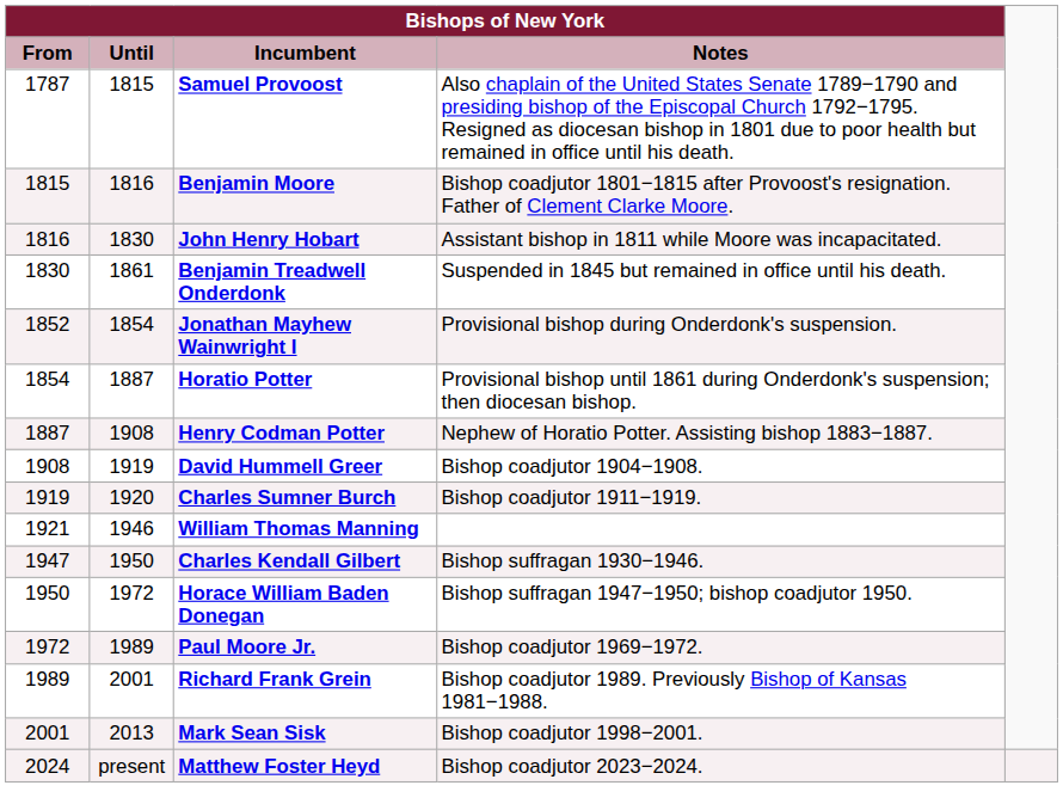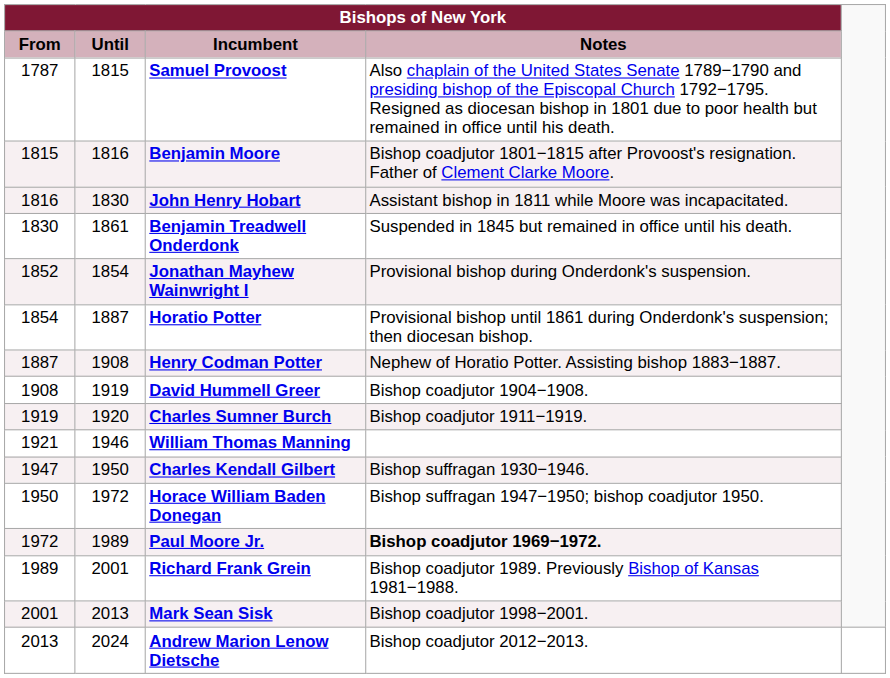 <table class="wikitable" style="width: 95%;">
 <tr>
 <th colspan="4" style="background-color: #7F1734; color: white;">Bishops of New York</th>
 </tr>
 <tr>
 <th style="background-color: #D4B1BB; width: 8%;">From</th>
 <th style="background-color: #D4B1BB; width: 8%;">Until</th>
 <th style="background-color: #D4B1BB; width: 25%;">Incumbent</th>
 <th style="background-color: #D4B1BB; width: 54%;">Notes</th>
 </tr>
 <tr valign="top" style="background-color: white;">
 <td style="text-align: center;">1787</td>
 <td style="text-align: center;">1815</td>
 <td><strong><a href='#'>Samuel Provoost</a></strong></td>
 <td>Also <a href='#'>chaplain of the United States Senate</a> 1789−1790 and <a href='#'>presiding bishop of the Episcopal Church</a> 1792−1795. Resigned as diocesan bishop in 1801 due to poor health but remained in office until his death.</td>
 </tr>
 <tr valign="top" style="background-color: #F7F0F2;">
 <td style="text-align: center;">1815</td>
 <td style="text-align: center;">1816</td>
 <td><strong><a href='#'>Benjamin Moore</a></strong></td>
 <td>Bishop coadjutor 1801−1815 after Provoost's resignation. Father of <a href='#'>Clement Clarke Moore</a>.</td>
 </tr>
 <tr valign="top" style="background-color: #F7F0F2;">
 <td style="text-align: center;">1816</td>
 <td style="text-align: center;">1830</td>
 <td><strong><a href='#'>John Henry Hobart</a></strong></td>
 <td>Assistant bishop in 1811 while Moore was incapacitated.</td>
 </tr>
 <tr valign="top" style="background-color: white;">
 <td style="text-align: center;">1830</td>
 <td style="text-align: center;">1861</td>
 <td><strong><a href='#'>Benjamin Treadwell Onderdonk</a></strong></td>
 <td>Suspended in 1845 but remained in office until his death.</td>
 </tr>
 <tr valign="top" style="background-color: #F7F0F2;">
 <td style="text-align: center;">1852</td>
 <td style="text-align: center;">1854</td>
 <td><strong><a href='#'>Jonathan Mayhew Wainwright I</a></strong></td>
 <td>Provisional bishop during Onderdonk's suspension.</td>
 </tr>
 <tr valign="top" style="background-color: white;">
 <td style="text-align: center;">1854</td>
 <td style="text-align: center;">1887</td>
 <td><strong><a href='#'>Horatio Potter</a></strong></td>
 <td>Provisional bishop until 1861 during Onderdonk's suspension; then diocesan bishop.</td>
 </tr>
 <tr valign="top" style="background-color: #F7F0F2;">
 <td style="text-align: center;">1887</td>
 <td style="text-align: center;">1908</td>
 <td><strong><a href='#'>Henry Codman Potter</a></strong></td>
 <td>Nephew of Horatio Potter. Assisting bishop 1883−1887.</td>
 </tr>
 <tr valign="top" style="background-color: white;">
 <td style="text-align: center;">1908</td>
 <td style="text-align: center;">1919</td>
 <td><strong><a href='#'>David Hummell Greer</a></strong></td>
 <td>Bishop coadjutor 1904−1908.</td>
 </tr>
 <tr valign="top" style="background-color: #F7F0F2;">
 <td style="text-align: center;">1919</td>
 <td style="text-align: center;">1920</td>
 <td><strong><a href='#'>Charles Sumner Burch</a></strong></td>
 <td>Bishop coadjutor 1911−1919.</td>
 </tr>
 <tr valign="top" style="background-color: white">
 <td style="text-align: center;">1921</td>
 <td style="text-align: center;">1946</td>
 <td><strong><a href='#'>William Thomas Manning</a></strong></td>
 <td></td>
 </tr>
 <tr valign="top" style="background-color: #F7F0F2;">
 <td style="text-align: center;">1947</td>
 <td style="text-align: center;">1950</td>
 <td><strong><a href='#'>Charles Kendall Gilbert</a></strong></td>
 <td>Bishop suffragan 1930−1946.</td>
 </tr>
 <tr valign="top" style="background-color: white">
 <td style="text-align: center;">1950</td>
 <td style="text-align: center;">1972</td>
 <td><strong><a href='#'>Horace William Baden Donegan</a></strong></td>
 <td>Bishop suffragan 1947−1950; bishop coadjutor 1950.</td>
 </tr>
 <tr valign="top" style="background-color: #F7F0F2;">
 <td style="text-align: center;">1972</td>
 <td style="text-align: center;">1989</td>
 <td><strong><a href='#'>Paul Moore Jr.</a></strong></td>
-<td>Bishop coadjutor 1969−1972.</td>
+<td><strong>Bishop coadjutor 1969−1972.</strong></td>
 </tr>
 <tr valign="top" style="background-color: white">
 <td style="text-align: center;">1989</td>
 <td style="text-align: center;">2001</td>
 <td><strong><a href='#'>Richard Frank Grein</a></strong></td>
 <td>Bishop coadjutor 1989. Previously <a href='#'>Bishop of Kansas</a> 1981−1988.</td>
 </tr>
 <tr valign="top" style="background-color: #F7F0F2;">
 <td style="text-align: center;">2001</td>
 <td style="text-align: center;">2013</td>
 <td><strong><a href='#'>Mark Sean Sisk</a></strong></td>
 <td>Bishop coadjutor 1998−2001.</td>
 </tr>
-<tr valign="top" style="background-color: #F7F0F2;">
+<tr valign="top" style="background-color: white">
+<td style="text-align: center;">2013</td>
 <td style="text-align: center;">2024</td>
-<td style="text-align: center;">present</td>
-<td><strong><a href='#'>Matthew Foster Heyd</a></strong></td>
-<td>Bishop coadjutor 2023−2024.</td>
+<td><strong><a href='#'>Andrew Marion Lenow Dietsche</a></strong></td>
+<td>Bishop coadjutor 2012−2013.</td>
 <td></td>
 </tr>
 </table>
